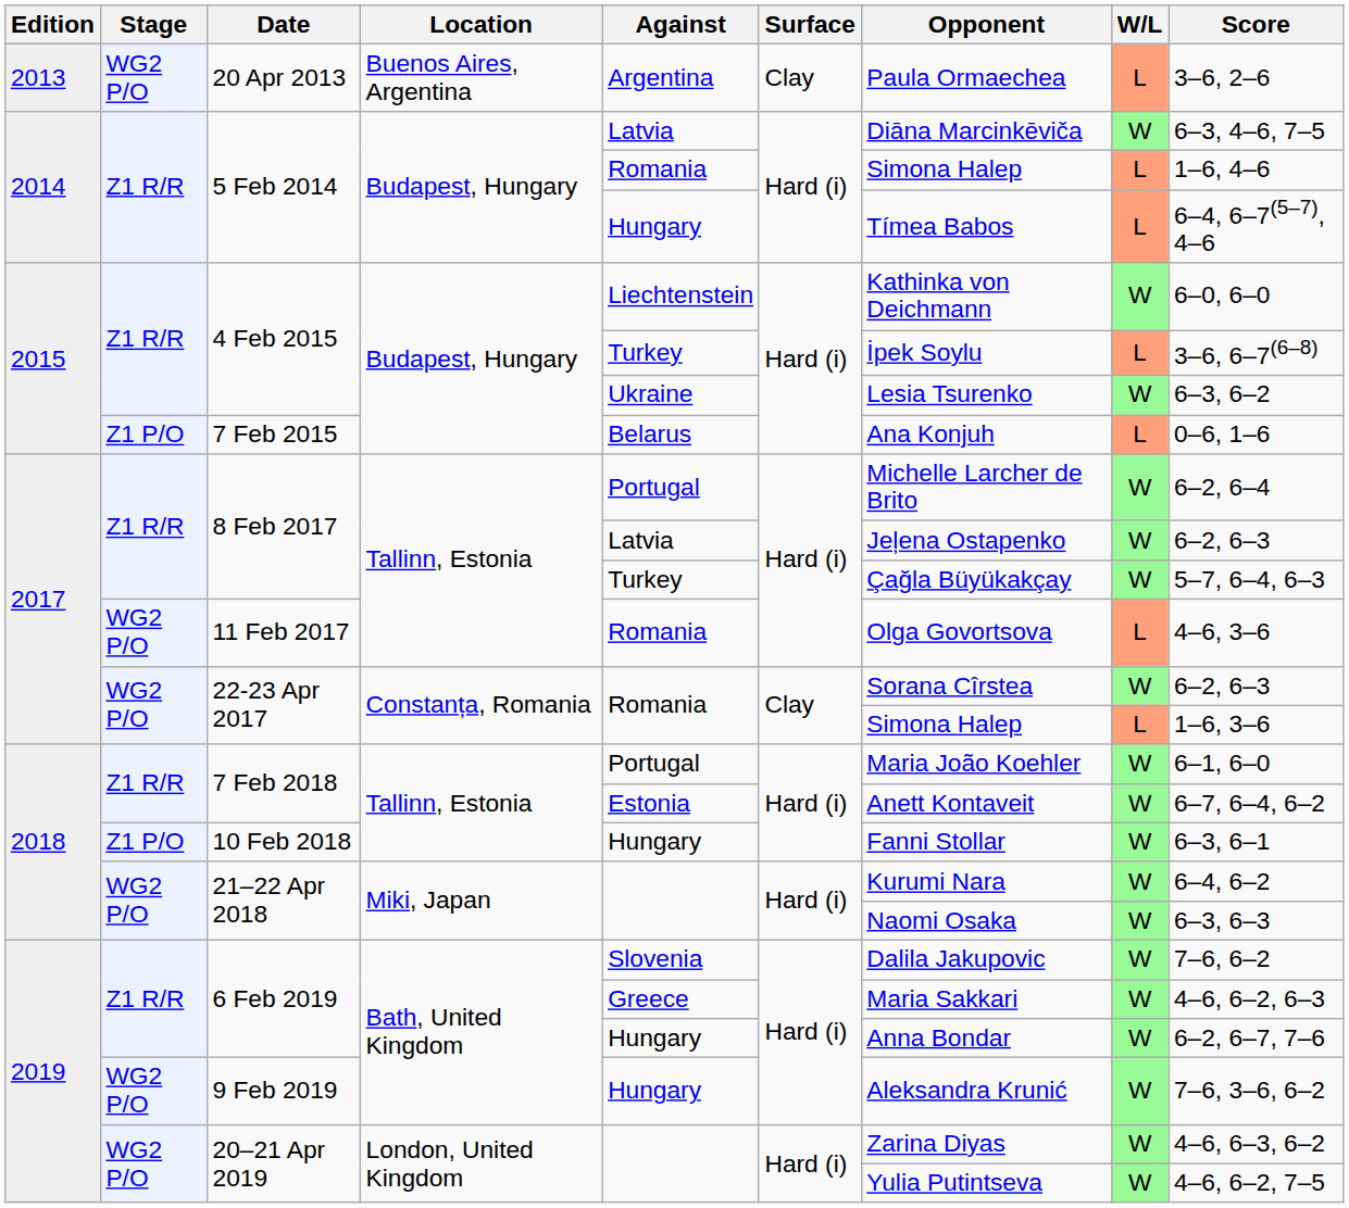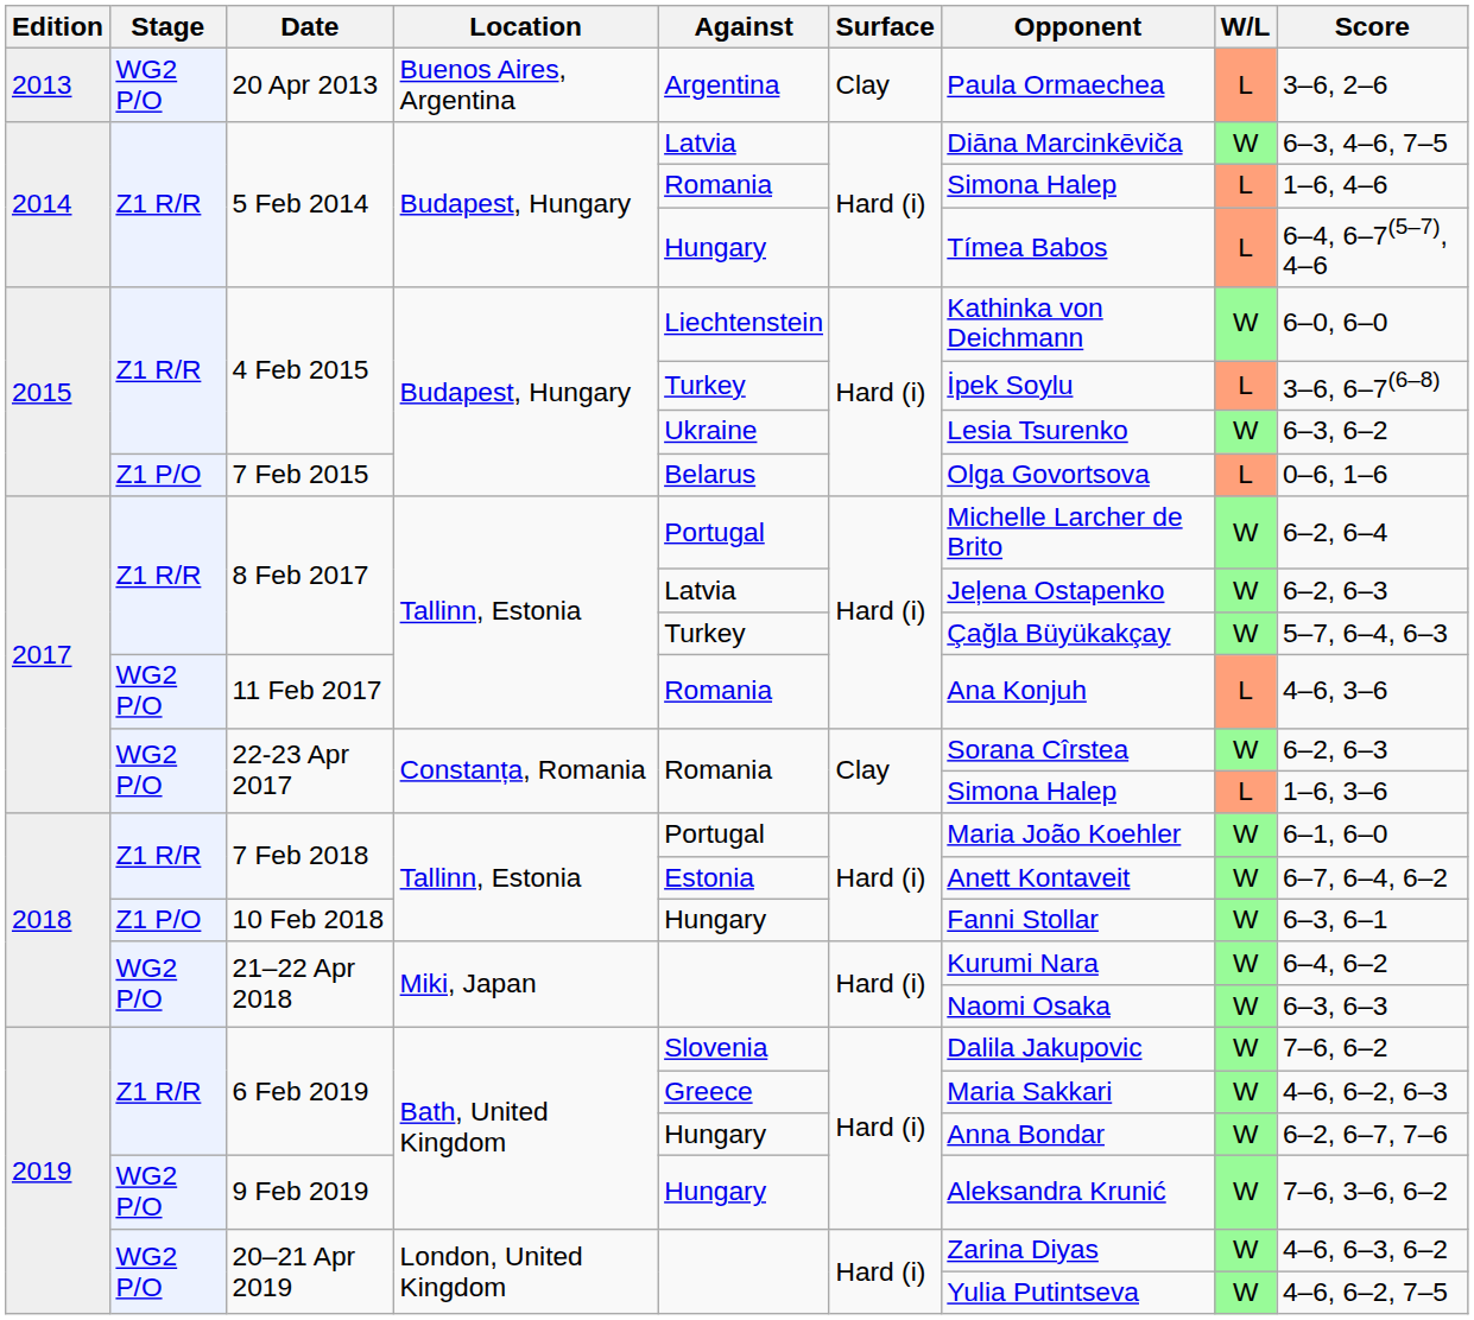 <table class=wikitable>
 <tr>
 <th>Edition</th>
 <th>Stage</th>
 <th>Date</th>
 <th>Location</th>
 <th>Against</th>
 <th>Surface</th>
 <th>Opponent</th>
 <th>W/L</th>
 <th>Score</th>
 </tr>
 <tr>
 <td bgcolor=efefef><a href='#'>2013</a></td>
 <td bgcolor=ecf2ff><a href='#'>WG2 P/O</a></td>
 <td>20 Apr 2013</td>
 <td><a href='#'>Buenos Aires</a>, Argentina</td>
 <td> <a href='#'>Argentina</a></td>
 <td>Clay</td>
 <td><a href='#'>Paula Ormaechea</a></td>
 <td style="text-align:center; background:#ffa07a;">L</td>
 <td>3–6, 2–6</td>
 </tr>
 <tr>
 <td rowspan="3" bgcolor=efefef><a href='#'>2014</a></td>
 <td rowspan="3" bgcolor=ecf2ff><a href='#'>Z1 R/R</a></td>
 <td rowspan="3">5 Feb 2014</td>
 <td rowspan="3"><a href='#'>Budapest</a>, Hungary</td>
 <td> <a href='#'>Latvia</a></td>
 <td rowspan="3">Hard (i)</td>
 <td><a href='#'>Diāna Marcinkēviča</a></td>
 <td style="text-align:center; background:#98fb98;">W</td>
 <td>6–3, 4–6, 7–5</td>
 </tr>
 <tr>
 <td> <a href='#'>Romania</a></td>
 <td><a href='#'>Simona Halep</a></td>
 <td style="text-align:center; background:#ffa07a;">L</td>
 <td>1–6, 4–6</td>
 </tr>
 <tr>
 <td> <a href='#'>Hungary</a></td>
 <td><a href='#'>Tímea Babos</a></td>
 <td style="text-align:center; background:#ffa07a;">L</td>
 <td>6–4, 6–7<sup>(5–7)</sup>, 4–6</td>
 </tr>
 <tr>
 <td rowspan="4" bgcolor=efefef><a href='#'>2015</a></td>
 <td rowspan="3" bgcolor=ecf2ff><a href='#'>Z1 R/R</a></td>
 <td rowspan="3">4 Feb 2015</td>
 <td rowspan="4"><a href='#'>Budapest</a>, Hungary</td>
 <td> <a href='#'>Liechtenstein</a></td>
 <td rowspan="4">Hard (i)</td>
 <td><a href='#'>Kathinka von Deichmann</a></td>
 <td style="text-align:center; background:#98fb98;">W</td>
 <td>6–0, 6–0</td>
 </tr>
 <tr>
 <td> <a href='#'>Turkey</a></td>
 <td><a href='#'>İpek Soylu</a></td>
 <td style="text-align:center; background:#ffa07a;">L</td>
 <td>3–6, 6–7<sup>(6–8)</sup></td>
 </tr>
 <tr>
 <td> <a href='#'>Ukraine</a></td>
 <td><a href='#'>Lesia Tsurenko</a></td>
 <td style="text-align:center; background:#98fb98;">W</td>
 <td>6–3, 6–2</td>
 </tr>
 <tr>
 <td bgcolor=ecf2ff><a href='#'>Z1 P/O</a></td>
 <td>7 Feb 2015</td>
 <td> <a href='#'>Belarus</a></td>
-<td><a href='#'>Ana Konjuh</a></td>
+<td><a href='#'>Olga Govortsova</a></td>
 <td style="text-align:center; background:#ffa07a;">L</td>
 <td>0–6, 1–6</td>
 </tr>
 <tr>
 <td rowspan="6" bgcolor=efefef><a href='#'>2017</a></td>
 <td rowspan="3" bgcolor=ecf2ff><a href='#'>Z1 R/R</a></td>
 <td rowspan="3">8 Feb 2017</td>
 <td rowspan=4><a href='#'>Tallinn</a>, Estonia</td>
 <td rowspan=1> <a href='#'>Portugal</a></td>
 <td rowspan=4>Hard (i)</td>
 <td><a href='#'>Michelle Larcher de Brito</a></td>
 <td style="text-align:center; background:#98fb98;">W</td>
 <td>6–2, 6–4</td>
 </tr>
 <tr>
 <td rowspan=1> Latvia</td>
 <td><a href='#'>Jeļena Ostapenko</a></td>
 <td style="text-align:center; background:#98fb98;">W</td>
 <td>6–2, 6–3</td>
 </tr>
 <tr>
 <td rowspan=1> Turkey</td>
 <td><a href='#'>Çağla Büyükakçay</a></td>
 <td style="text-align:center; background:#98fb98;">W</td>
 <td>5–7, 6–4, 6–3</td>
 </tr>
 <tr>
 <td bgcolor=ecf2ff><a href='#'>WG2 P/O</a></td>
 <td>11 Feb 2017</td>
 <td> <a href='#'>Romania</a></td>
-<td><a href='#'>Olga Govortsova</a></td>
+<td><a href='#'>Ana Konjuh</a></td>
 <td style="text-align:center; background:#ffa07a;">L</td>
 <td>4–6, 3–6</td>
 </tr>
 <tr>
 <td rowspan=2 bgcolor=ecf2ff><a href='#'>WG2 P/O</a></td>
 <td rowspan=2>22-23 Apr 2017</td>
 <td rowspan=2><a href='#'>Constanța</a>, Romania</td>
 <td rowspan=2> Romania</td>
 <td rowspan=2>Clay</td>
 <td><a href='#'>Sorana Cîrstea</a></td>
 <td style="text-align:center; background:#98fb98;">W</td>
 <td>6–2, 6–3</td>
 </tr>
 <tr>
 <td><a href='#'>Simona Halep</a></td>
 <td style="text-align:center; background:#ffa07a;">L</td>
 <td>1–6, 3–6</td>
 </tr>
 <tr>
 <td rowspan="5" bgcolor=efefef><a href='#'>2018</a> <br></td>
 <td rowspan="2" bgcolor=ecf2ff><a href='#'>Z1 R/R</a></td>
 <td rowspan="2">7 Feb 2018</td>
 <td rowspan=3><a href='#'>Tallinn</a>, Estonia</td>
 <td rowspan=1> Portugal</td>
 <td rowspan=3>Hard (i)</td>
 <td><a href='#'>Maria João Koehler</a></td>
 <td style="text-align:center; background:#98fb98;">W</td>
 <td>6–1, 6–0</td>
 </tr>
 <tr>
 <td rowspan=1> <a href='#'>Estonia</a></td>
 <td><a href='#'>Anett Kontaveit</a></td>
 <td style="text-align:center; background:#98fb98;">W</td>
 <td>6–7, 6–4, 6–2</td>
 </tr>
 <tr>
 <td rowspan="1" bgcolor=ecf2ff><a href='#'>Z1 P/O</a></td>
 <td>10 Feb 2018</td>
 <td rowspan=1> Hungary</td>
 <td><a href='#'>Fanni Stollar</a></td>
 <td style="text-align:center; background:#98fb98;">W</td>
 <td>6–3, 6–1</td>
 </tr>
 <tr>
 <td rowspan=2 bgcolor=ecf2ff><a href='#'>WG2 P/O</a></td>
 <td rowspan=2>21–22 Apr 2018</td>
 <td rowspan=2><a href='#'>Miki</a>, Japan</td>
 <td rowspan=2></td>
 <td rowspan=2>Hard (i)</td>
 <td><a href='#'>Kurumi Nara</a></td>
 <td style="text-align:center; background:#98fb98;">W</td>
 <td>6–4, 6–2</td>
 </tr>
 <tr>
 <td><a href='#'>Naomi Osaka</a></td>
 <td style="text-align:center; background:#98fb98;">W</td>
 <td>6–3, 6–3</td>
 </tr>
 <tr>
 <td rowspan="6" bgcolor=efefef><a href='#'>2019</a> <br></td>
 <td rowspan="3" bgcolor=ecf2ff><a href='#'>Z1 R/R</a></td>
 <td rowspan="3">6 Feb 2019</td>
 <td rowspan=4><a href='#'>Bath</a>, United Kingdom</td>
 <td rowspan=1> <a href='#'>Slovenia</a></td>
 <td rowspan=4>Hard (i)</td>
 <td><a href='#'>Dalila Jakupovic</a></td>
 <td style="text-align:center; background:#98fb98;">W</td>
 <td>7–6, 6–2</td>
 </tr>
 <tr>
 <td rowspan=1> <a href='#'>Greece</a></td>
 <td><a href='#'>Maria Sakkari</a></td>
 <td style="text-align:center; background:#98fb98;">W</td>
 <td>4–6, 6–2, 6–3</td>
 </tr>
 <tr>
 <td rowspan=1> Hungary</td>
 <td><a href='#'>Anna Bondar</a></td>
 <td style="text-align:center; background:#98fb98;">W</td>
 <td>6–2, 6–7, 7–6</td>
 </tr>
 <tr>
 <td bgcolor=ecf2ff><a href='#'>WG2 P/O</a></td>
 <td>9 Feb 2019</td>
 <td> <a href='#'>Hungary</a></td>
 <td><a href='#'>Aleksandra Krunić</a></td>
 <td style="text-align:center; background:#98fb98;">W</td>
 <td>7–6, 3–6, 6–2</td>
 </tr>
 <tr>
 <td rowspan=2 bgcolor=ecf2ff><a href='#'>WG2 P/O</a></td>
 <td rowspan=2>20–21 Apr 2019</td>
 <td rowspan=2>London, United Kingdom</td>
 <td rowspan=2></td>
 <td rowspan=2>Hard (i)</td>
 <td><a href='#'>Zarina Diyas</a></td>
 <td style="text-align:center; background:#98fb98;">W</td>
 <td>4–6, 6–3, 6–2</td>
 </tr>
 <tr>
 <td><a href='#'>Yulia Putintseva</a></td>
 <td style="text-align:center; background:#98fb98;">W</td>
 <td>4–6, 6–2, 7–5</td>
 </tr>
 </table>
